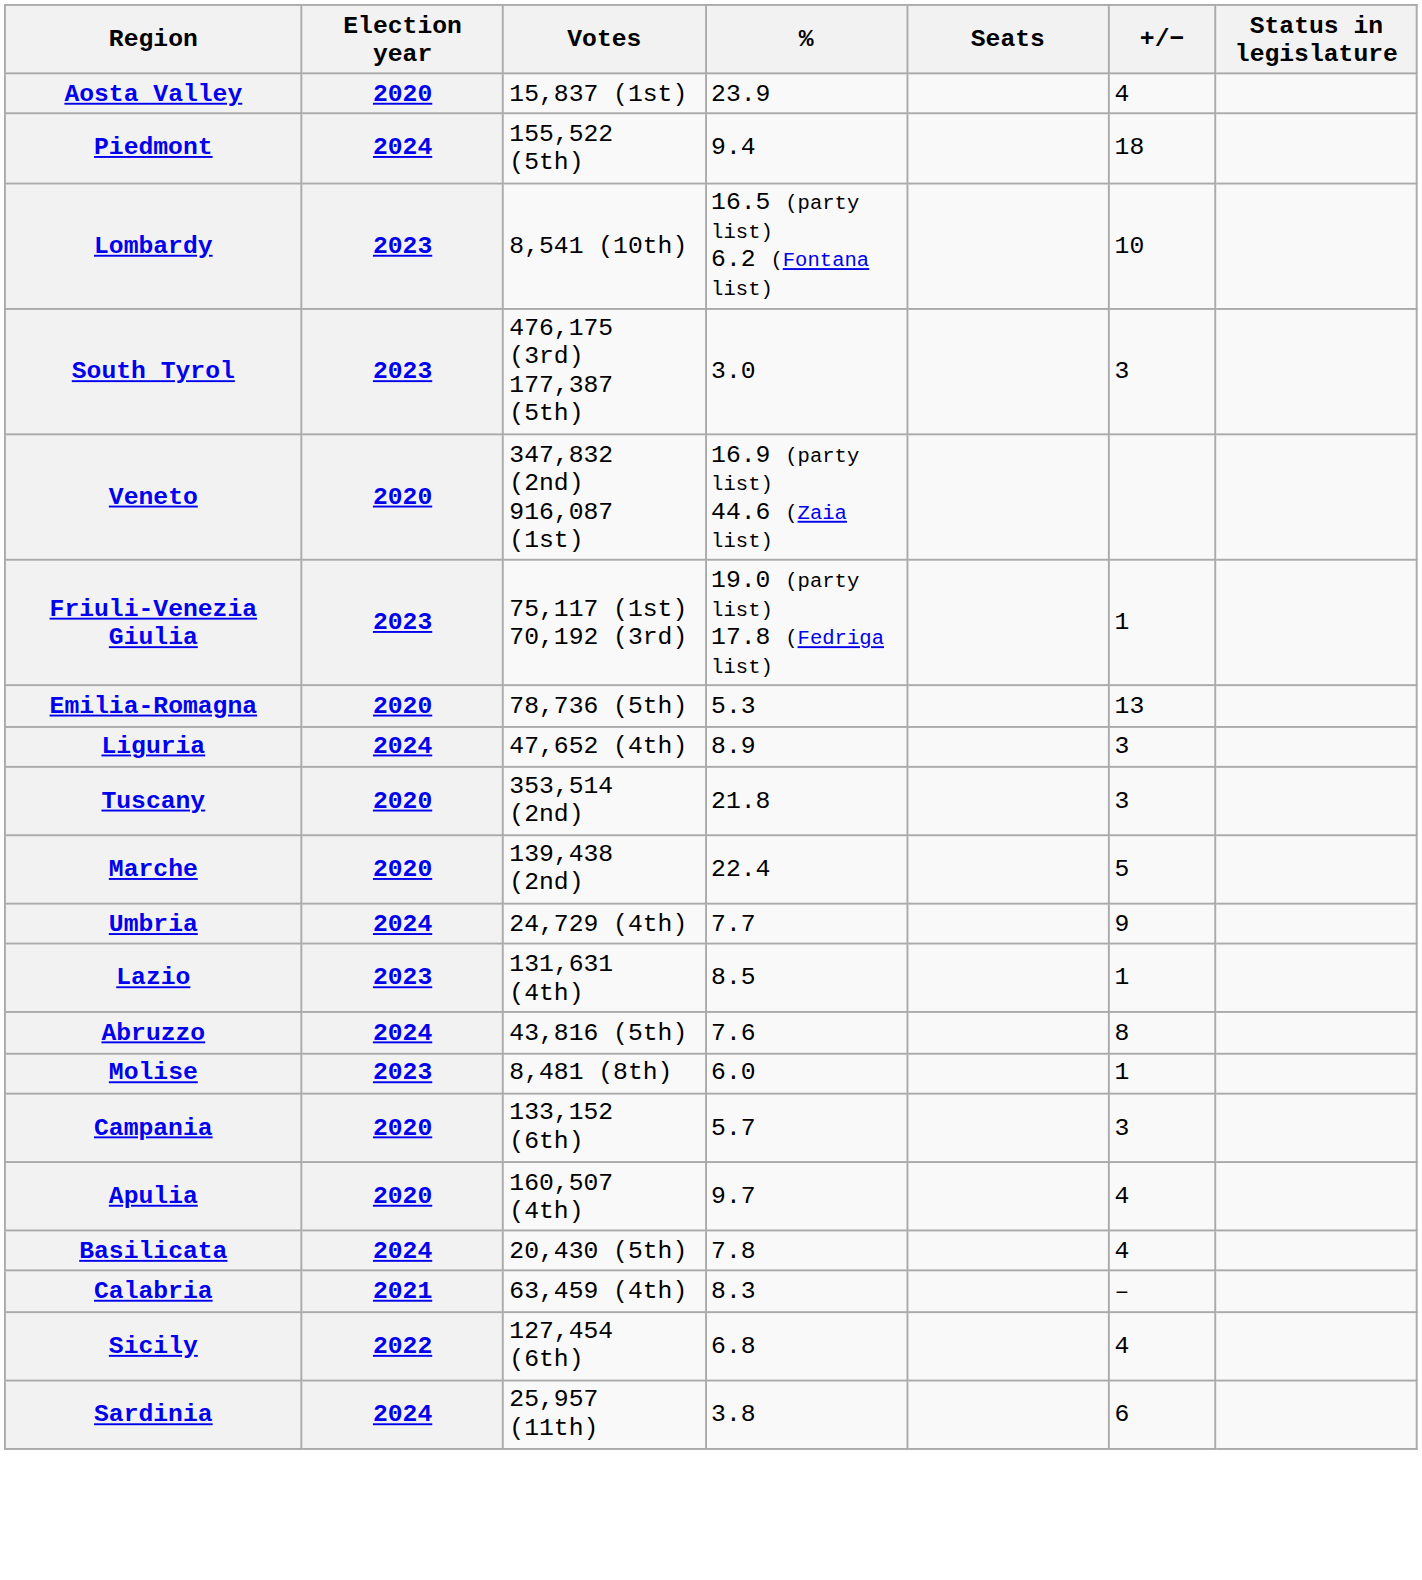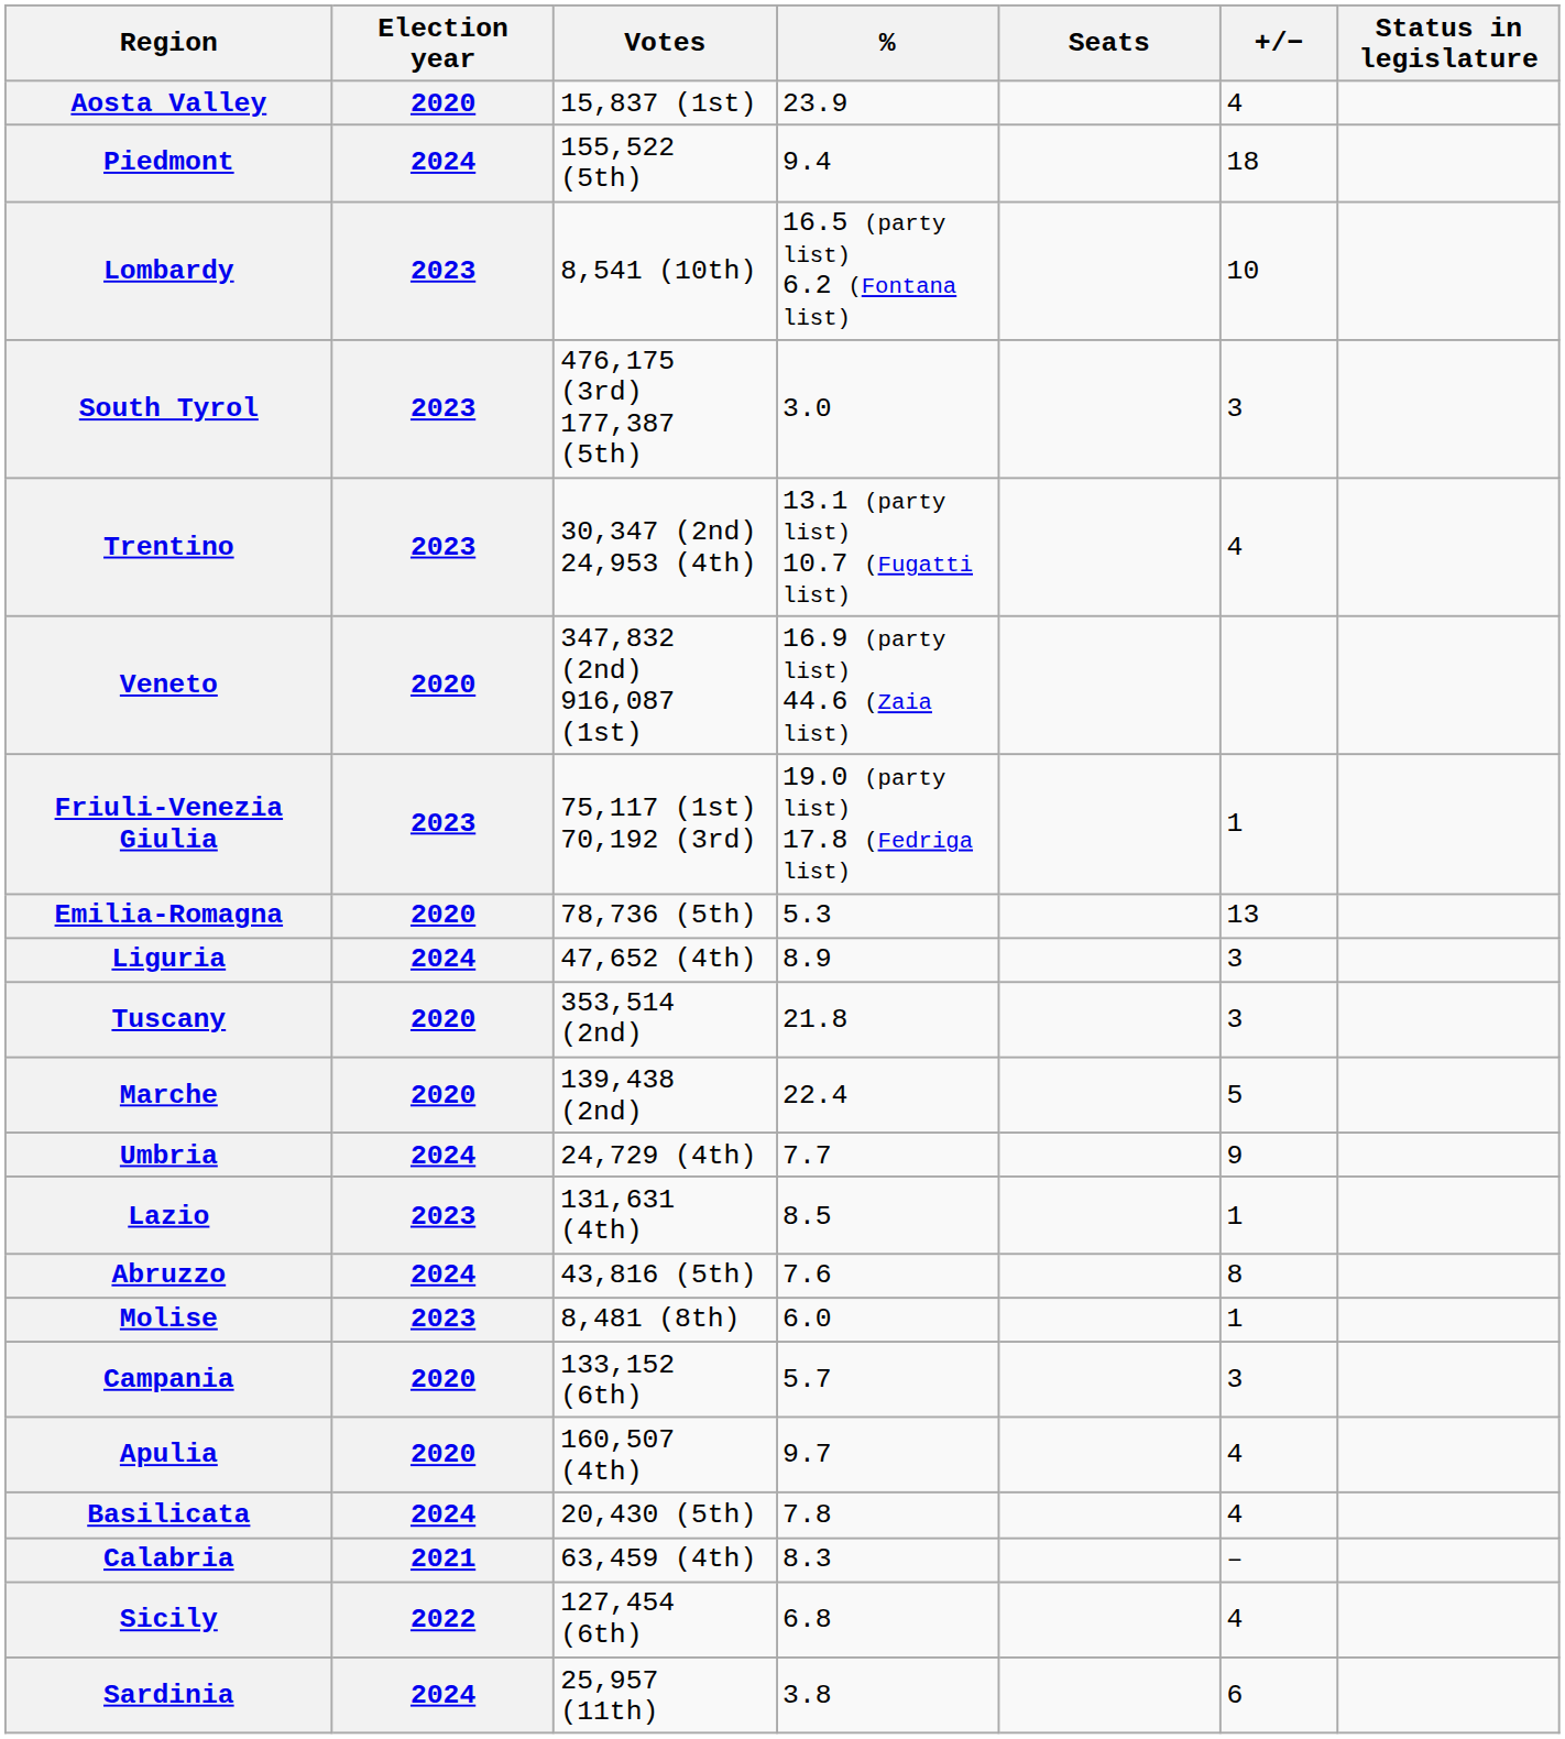 <table class=wikitable style="border:1px #AAAAFF solid">
 <tr>
 <th width=150px>Region</th>
 <th width=100px>Election year</th>
 <th width=100px>Votes</th>
 <th width=100px>%</th>
 <th width=100px>Seats</th>
 <th width=50px>+/−</th>
 <th width=100px>Status in legislature</th>
 </tr>
 <tr>
 <th><a href='#'>Aosta Valley</a></th>
 <th><a href='#'>2020</a></th>
 <td>15,837 (1st)</td>
 <td>23.9</td>
 <td></td>
 <td><div> 4</div></td>
 <td></td>
 </tr>
 <tr>
 <th><a href='#'>Piedmont</a></th>
 <th><a href='#'>2024</a></th>
 <td>155,522 (5th)</td>
 <td>9.4</td>
 <td></td>
 <td><div> 18</div></td>
 <td></td>
 </tr>
 <tr>
 <th><a href='#'>Lombardy</a></th>
 <th><a href='#'>2023</a></th>
 <td>8,541 (10th)</td>
 <td>16.5 <small>(party list)</small><br>6.2 <small>(<a href='#'>Fontana</a> list)</small></td>
 <td></td>
 <td><div> 10</div></td>
 <td></td>
 </tr>
 <tr>
 <th><a href='#'>South Tyrol</a></th>
 <th><a href='#'>2023</a></th>
 <td>476,175 (3rd) <br>177,387 (5th)</td>
 <td>3.0</td>
 <td></td>
 <td><div> 3</div></td>
+<td></td>
+</tr>
+<tr>
+<th><a href='#'>Trentino</a></th>
+<th><a href='#'>2023</a></th>
+<td>30,347 (2nd)<br>24,953 (4th)</td>
+<td>13.1 <small>(party list)</small><br>10.7 <small>(<a href='#'>Fugatti</a> list)</small></td>
+<td></td>
+<td><div> 4</div></td>
 <td></td>
 </tr>
 <tr>
 <th><a href='#'>Veneto</a></th>
 <th><a href='#'>2020</a></th>
 <td>347,832 (2nd)<br> 916,087 (1st)</td>
 <td>16.9 <small>(party list)</small><br>44.6 <small>(<a href='#'>Zaia</a> list)</small></td>
 <td></td>
 <td></td>
 <td></td>
 </tr>
 <tr>
 <th><a href='#'>Friuli-Venezia Giulia</a></th>
 <th><a href='#'>2023</a></th>
 <td>75,117 (1st)<br>70,192 (3rd)</td>
 <td>19.0 <small>(party list)</small><br>17.8 <small>(<a href='#'>Fedriga</a> list)</small></td>
 <td></td>
 <td><div> 1</div></td>
 <td></td>
 </tr>
 <tr>
 <th><a href='#'>Emilia-Romagna</a></th>
 <th><a href='#'>2020</a></th>
 <td>78,736 (5th)</td>
 <td>5.3</td>
 <td></td>
 <td><div> 13</div></td>
 <td></td>
 </tr>
 <tr>
 <th><a href='#'>Liguria</a></th>
 <th><a href='#'>2024</a></th>
 <td>47,652 (4th)</td>
 <td>8.9</td>
 <td></td>
 <td><div> 3</div></td>
 <td></td>
 </tr>
 <tr>
 <th><a href='#'>Tuscany</a></th>
 <th><a href='#'>2020</a></th>
 <td>353,514 (2nd)</td>
 <td>21.8</td>
 <td></td>
 <td><div> 3</div></td>
 <td></td>
 </tr>
 <tr>
 <th><a href='#'>Marche</a></th>
 <th><a href='#'>2020</a></th>
 <td>139,438 (2nd)</td>
 <td>22.4</td>
 <td></td>
 <td><div> 5</div></td>
 <td></td>
 </tr>
 <tr>
 <th><a href='#'>Umbria</a></th>
 <th><a href='#'>2024</a></th>
 <td>24,729 (4th)</td>
 <td>7.7</td>
 <td></td>
 <td><div> 9</div></td>
 <td></td>
 </tr>
 <tr>
 <th><a href='#'>Lazio</a></th>
 <th><a href='#'>2023</a></th>
 <td>131,631 (4th)</td>
 <td>8.5</td>
 <td></td>
 <td><div> 1</div></td>
 <td></td>
 </tr>
 <tr>
 <th><a href='#'>Abruzzo</a></th>
 <th><a href='#'>2024</a></th>
 <td>43,816 (5th)</td>
 <td>7.6</td>
 <td></td>
 <td><div> 8</div></td>
 <td></td>
 </tr>
 <tr>
 <th><a href='#'>Molise</a></th>
 <th><a href='#'>2023</a></th>
 <td>8,481 (8th)</td>
 <td>6.0</td>
 <td></td>
 <td><div> 1</div></td>
 <td></td>
 </tr>
 <tr>
 <th><a href='#'>Campania</a></th>
 <th><a href='#'>2020</a></th>
 <td>133,152 (6th)</td>
 <td>5.7</td>
 <td></td>
 <td><div> 3</div></td>
 <td></td>
 </tr>
 <tr>
 <th><a href='#'>Apulia</a></th>
 <th><a href='#'>2020</a></th>
 <td>160,507 (4th)</td>
 <td>9.7</td>
 <td></td>
 <td><div> 4</div></td>
 <td></td>
 </tr>
 <tr>
 <th><a href='#'>Basilicata</a></th>
 <th><a href='#'>2024</a></th>
 <td>20,430 (5th)</td>
 <td>7.8</td>
 <td></td>
 <td><div> 4</div></td>
 <td></td>
 </tr>
 <tr>
 <th><a href='#'>Calabria</a></th>
 <th><a href='#'>2021</a></th>
 <td>63,459 (4th)</td>
 <td>8.3</td>
 <td></td>
 <td><div>–</div></td>
 <td></td>
 </tr>
 <tr>
 <th><a href='#'>Sicily</a></th>
 <th><a href='#'>2022</a></th>
 <td>127,454 (6th)</td>
 <td>6.8</td>
 <td></td>
 <td><div> 4</div></td>
 <td></td>
 </tr>
 <tr>
 <th><a href='#'>Sardinia</a></th>
 <th><a href='#'>2024</a></th>
 <td>25,957 (11th)</td>
 <td>3.8</td>
 <td></td>
 <td><div> 6</div></td>
 <td></td>
 </tr>
 </table>
